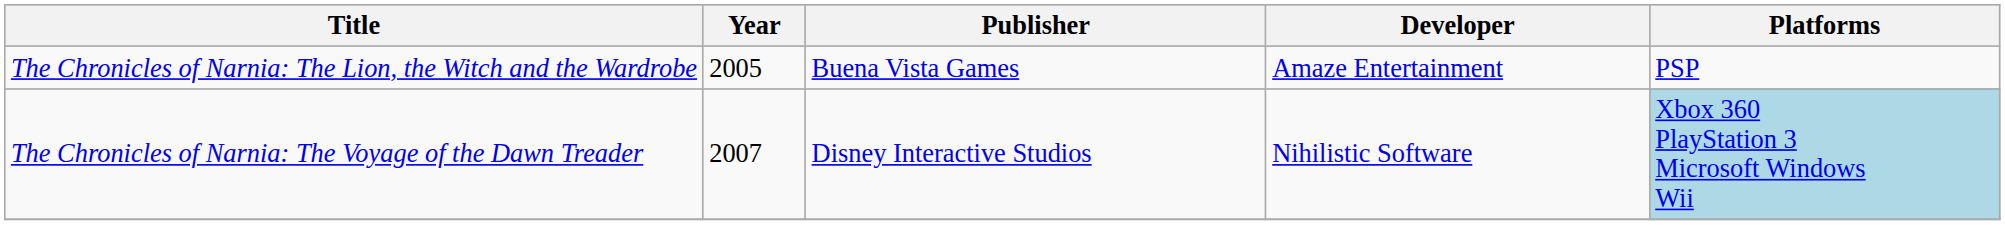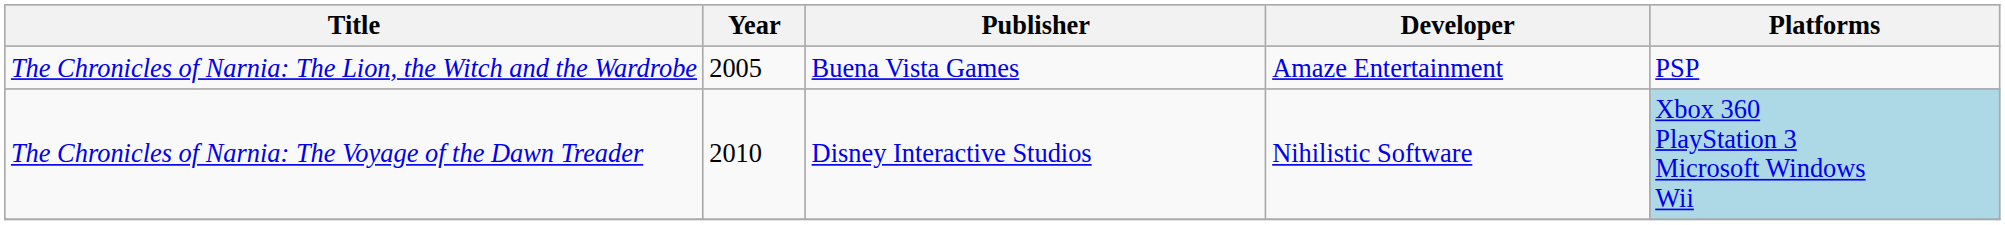 <table class="wikitable sortable">
 <tr>
 <th class="unsortable" width=35%>Title</th>
 <th>Year</th>
 <th>Publisher</th>
 <th>Developer</th>
 <th>Platforms</th>
 </tr>
 <tr>
 <td><em><a href='#'>The Chronicles of Narnia: The Lion, the Witch and the Wardrobe</a></em></td>
 <td>2005</td>
 <td><a href='#'>Buena Vista Games</a></td>
 <td><a href='#'>Amaze Entertainment</a></td>
 <td><a href='#'>PSP</a></td>
 </tr>
 <tr>
 <td><em><a href='#'>The Chronicles of Narnia: The Voyage of the Dawn Treader</a></em></td>
-<td>2007</td>
+<td>2010</td>
 <td><a href='#'>Disney Interactive Studios</a></td>
 <td><a href='#'>Nihilistic Software</a></td>
 <td style="background: lightblue;"><a href='#'>Xbox 360</a><br><a href='#'>PlayStation 3</a><br><a href='#'>Microsoft Windows</a><br><a href='#'>Wii</a></td>
 </tr>
 <tr>
 </tr>
 </table>
